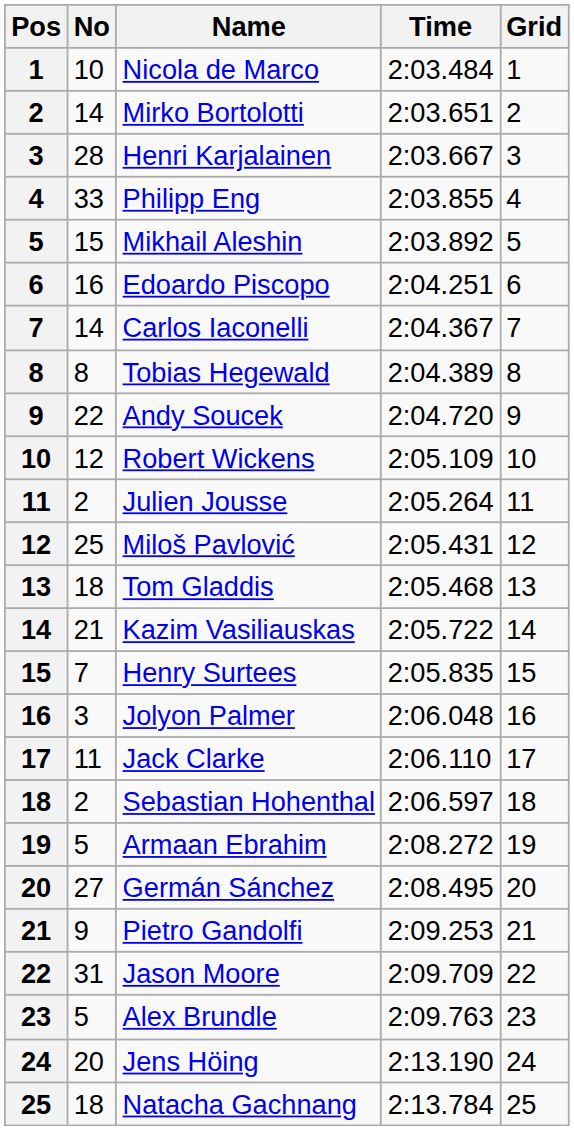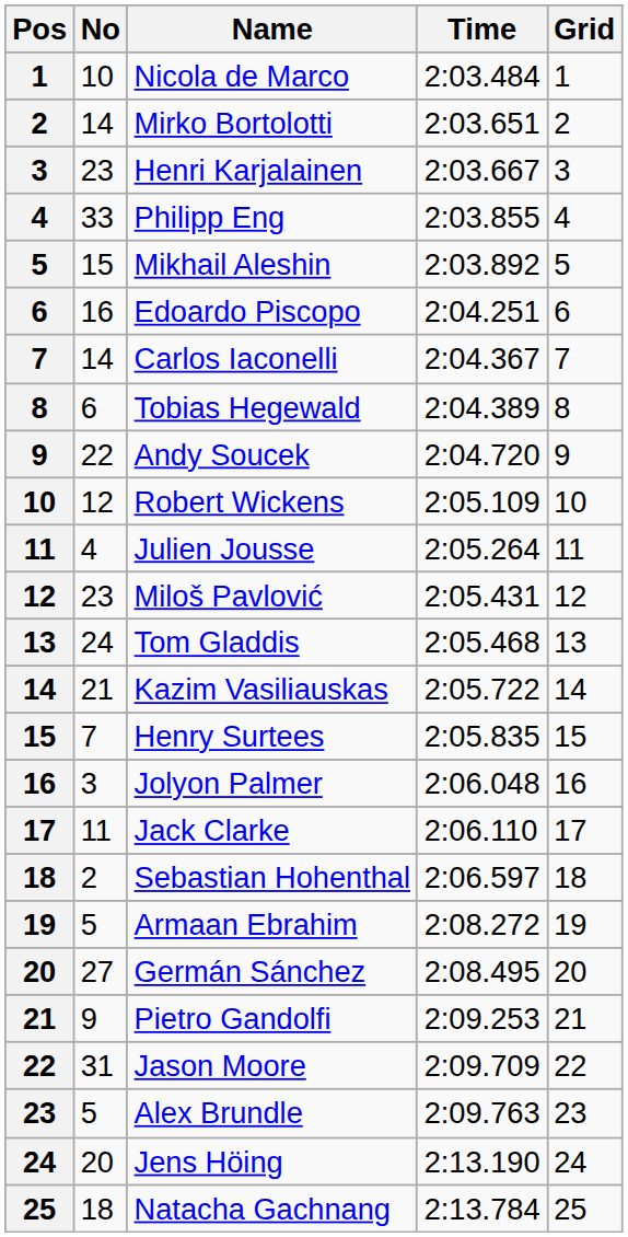 <table class="wikitable" style="font-size: 95%">
 <tr>
 <th>Pos</th>
 <th>No</th>
 <th>Name</th>
 <th>Time</th>
 <th>Grid</th>
 </tr>
 <tr>
 <th>1</th>
 <td>10</td>
 <td> <a href='#'>Nicola de Marco</a></td>
 <td>2:03.484</td>
 <td>1</td>
 </tr>
 <tr>
 <th>2</th>
 <td>14</td>
 <td> <a href='#'>Mirko Bortolotti</a></td>
 <td>2:03.651</td>
 <td>2</td>
 </tr>
 <tr>
 <th>3</th>
-<td>28</td>
+<td>23</td>
 <td> <a href='#'>Henri Karjalainen</a></td>
 <td>2:03.667</td>
 <td>3</td>
 </tr>
 <tr>
 <th>4</th>
 <td>33</td>
 <td> <a href='#'>Philipp Eng</a></td>
 <td>2:03.855</td>
 <td>4</td>
 </tr>
 <tr>
 <th>5</th>
 <td>15</td>
 <td> <a href='#'>Mikhail Aleshin</a></td>
 <td>2:03.892</td>
 <td>5</td>
 </tr>
 <tr>
 <th>6</th>
 <td>16</td>
 <td> <a href='#'>Edoardo Piscopo</a></td>
 <td>2:04.251</td>
 <td>6</td>
 </tr>
 <tr>
 <th>7</th>
 <td>14</td>
 <td> <a href='#'>Carlos Iaconelli</a></td>
 <td>2:04.367</td>
 <td>7</td>
 </tr>
 <tr>
 <th>8</th>
-<td>8</td>
+<td>6</td>
 <td> <a href='#'>Tobias Hegewald</a></td>
 <td>2:04.389</td>
 <td>8</td>
 </tr>
 <tr>
 <th>9</th>
 <td>22</td>
 <td> <a href='#'>Andy Soucek</a></td>
 <td>2:04.720</td>
 <td>9</td>
 </tr>
 <tr>
 <th>10</th>
 <td>12</td>
 <td> <a href='#'>Robert Wickens</a></td>
 <td>2:05.109</td>
 <td>10</td>
 </tr>
 <tr>
 <th>11</th>
-<td>2</td>
+<td>4</td>
 <td> <a href='#'>Julien Jousse</a></td>
 <td>2:05.264</td>
 <td>11</td>
 </tr>
 <tr>
 <th>12</th>
-<td>25</td>
+<td>23</td>
 <td> <a href='#'>Miloš Pavlović</a></td>
 <td>2:05.431</td>
 <td>12</td>
 </tr>
 <tr>
 <th>13</th>
-<td>18</td>
+<td>24</td>
 <td> <a href='#'>Tom Gladdis</a></td>
 <td>2:05.468</td>
 <td>13</td>
 </tr>
 <tr>
 <th>14</th>
 <td>21</td>
 <td> <a href='#'>Kazim Vasiliauskas</a></td>
 <td>2:05.722</td>
 <td>14</td>
 </tr>
 <tr>
 <th>15</th>
 <td>7</td>
 <td> <a href='#'>Henry Surtees</a></td>
 <td>2:05.835</td>
 <td>15</td>
 </tr>
 <tr>
 <th>16</th>
 <td>3</td>
 <td> <a href='#'>Jolyon Palmer</a></td>
 <td>2:06.048</td>
 <td>16</td>
 </tr>
 <tr>
 <th>17</th>
 <td>11</td>
 <td> <a href='#'>Jack Clarke</a></td>
 <td>2:06.110</td>
 <td>17</td>
 </tr>
 <tr>
 <th>18</th>
 <td>2</td>
 <td> <a href='#'>Sebastian Hohenthal</a></td>
 <td>2:06.597</td>
 <td>18</td>
 </tr>
 <tr>
 <th>19</th>
 <td>5</td>
 <td> <a href='#'>Armaan Ebrahim</a></td>
 <td>2:08.272</td>
 <td>19</td>
 </tr>
 <tr>
 <th>20</th>
 <td>27</td>
 <td> <a href='#'>Germán Sánchez</a></td>
 <td>2:08.495</td>
 <td>20</td>
 </tr>
 <tr>
 <th>21</th>
 <td>9</td>
 <td> <a href='#'>Pietro Gandolfi</a></td>
 <td>2:09.253</td>
 <td>21</td>
 </tr>
 <tr>
 <th>22</th>
 <td>31</td>
 <td> <a href='#'>Jason Moore</a></td>
 <td>2:09.709</td>
 <td>22</td>
 </tr>
 <tr>
 <th>23</th>
 <td>5</td>
 <td> <a href='#'>Alex Brundle</a></td>
 <td>2:09.763</td>
 <td>23</td>
 </tr>
 <tr>
 <th>24</th>
 <td>20</td>
 <td> <a href='#'>Jens Höing</a></td>
 <td>2:13.190</td>
 <td>24</td>
 </tr>
 <tr>
 <th>25</th>
 <td>18</td>
 <td> <a href='#'>Natacha Gachnang</a></td>
 <td>2:13.784</td>
 <td>25</td>
 </tr>
 </table>
